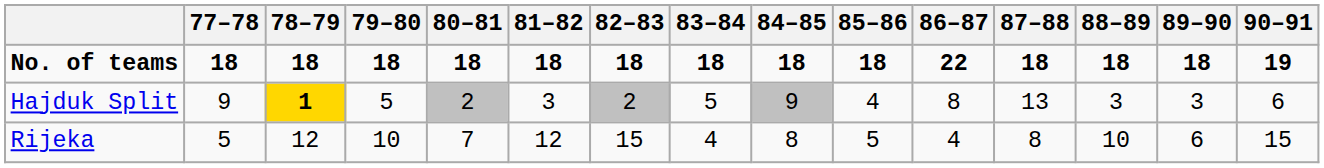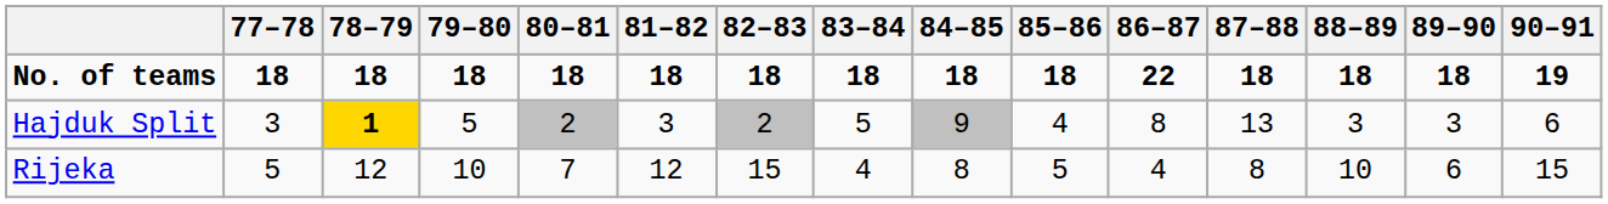 <table border=1  bordercolor="#CCCCCC" class=wikitable style="font-size:90%;">
 <tr align=LEFT valign=CENTER>
 <th></th>
 <th>77–78</th>
 <th>78–79</th>
 <th>79–80</th>
 <th>80–81</th>
 <th>81–82</th>
 <th>82–83</th>
 <th>83–84</th>
 <th>84–85</th>
 <th>85–86</th>
 <th>86–87</th>
 <th>87–88</th>
 <th>88–89</th>
 <th>89–90</th>
 <th>90–91</th>
 </tr>
 <tr align=CENTER>
 <td><strong>No. of teams</strong></td>
 <td><strong>18</strong></td>
 <td><strong>18</strong></td>
 <td><strong>18</strong></td>
 <td><strong>18</strong></td>
 <td><strong>18</strong></td>
 <td><strong>18</strong></td>
 <td><strong>18</strong></td>
 <td><strong>18</strong></td>
 <td><strong>18</strong></td>
 <td><strong>22</strong></td>
 <td><strong>18</strong></td>
 <td><strong>18</strong></td>
 <td><strong>18</strong></td>
 <td><strong>19</strong></td>
 </tr>
 <tr align=CENTER valign=BOTTOM>
 <td align=LEFT><a href='#'>Hajduk Split</a></td>
-<td>9</td>
+<td>3</td>
 <td bgcolor=gold><strong>1</strong></td>
 <td>5</td>
 <td bgcolor=silver>2</td>
 <td>3</td>
 <td bgcolor=silver>2</td>
 <td>5</td>
 <td bgcolor=silver>9</td>
 <td>4</td>
 <td>8</td>
 <td>13</td>
 <td>3</td>
 <td>3</td>
 <td>6</td>
 </tr>
 <tr align=CENTER valign=BOTTOM>
 <td align=LEFT><a href='#'>Rijeka</a></td>
 <td>5</td>
 <td>12</td>
 <td>10</td>
 <td>7</td>
 <td>12</td>
 <td>15</td>
 <td>4</td>
 <td>8</td>
 <td>5</td>
 <td>4</td>
 <td>8</td>
 <td>10</td>
 <td>6</td>
 <td>15</td>
 </tr>
 </table>
